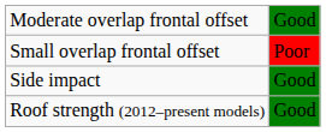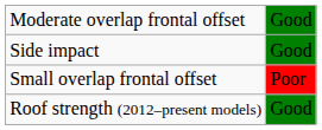 <table class="wikitable">
 <tr>
 <td>Moderate overlap frontal offset</td>
+<td style="background: green">Good</td>
+</tr>
+<tr>
+<td>Side impact</td>
 <td style="background: green">Good</td>
 </tr>
 <tr>
 <td>Small overlap frontal offset</td>
 <td style="background: red">Poor</td>
 </tr>
 <tr>
-<td>Side impact</td>
-<td style="background: green">Good</td>
-</tr>
-<tr>
 <td>Roof strength <small>(2012–present models)</small></td>
 <td style="background: green">Good</td>
 </tr>
 </table>
